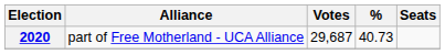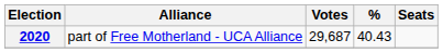 <table class="wikitable" style="text-align:center;">
 <tr>
 <th>Election</th>
 <th>Alliance</th>
 <th>Votes</th>
 <th>%</th>
 <th>Seats</th>
 </tr>
 <tr>
 <th rowspan="1"><a href='#'>2020</a></th>
 <td rowspan="1">part of <a href='#'>Free Motherland - UCA Alliance</a></td>
 <td rowspan="1">29,687</td>
-<td rowspan="1">40.73</td>
+<td rowspan="1">40.43</td>
 <td rowspan="1"></td>
 </tr>
 <tr>
 </tr>
 </table>
